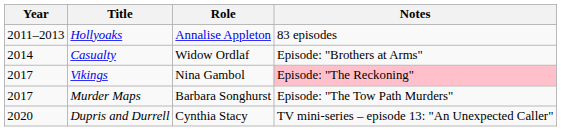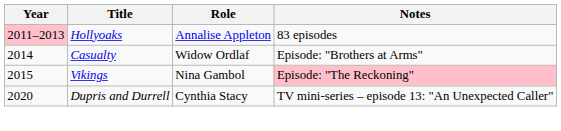 <table class="wikitable sortable">
 <tr>
 <th>Year</th>
 <th>Title</th>
 <th>Role</th>
 <th class="unsortable">Notes</th>
 </tr>
 <tr>
-<td>2011–2013</td>
+<td style="background: pink;">2011–2013</td>
 <td><em><a href='#'>Hollyoaks</a></em></td>
 <td><a href='#'>Annalise Appleton</a></td>
 <td>83 episodes</td>
 </tr>
 <tr>
 <td>2014</td>
 <td><em><a href='#'>Casualty</a></em></td>
 <td>Widow Ordlaf</td>
 <td>Episode: "Brothers at Arms"</td>
 </tr>
 <tr>
-<td>2017</td>
+<td>2015</td>
 <td><em><a href='#'>Vikings</a></em></td>
 <td>Nina Gambol</td>
 <td style="background: pink;">Episode: "The Reckoning"</td>
-</tr>
-<tr>
-<td>2017</td>
-<td><em>Murder Maps</em></td>
-<td>Barbara Songhurst</td>
-<td>Episode: "The Tow Path Murders"</td>
 </tr>
 <tr>
 <td>2020</td>
 <td><em>Dupris and Durrell</em></td>
 <td>Cynthia Stacy</td>
 <td>TV mini-series – episode 13: "An Unexpected Caller"</td>
 </tr>
 </table>
